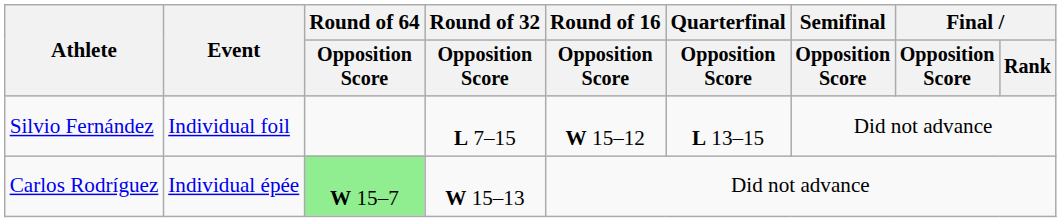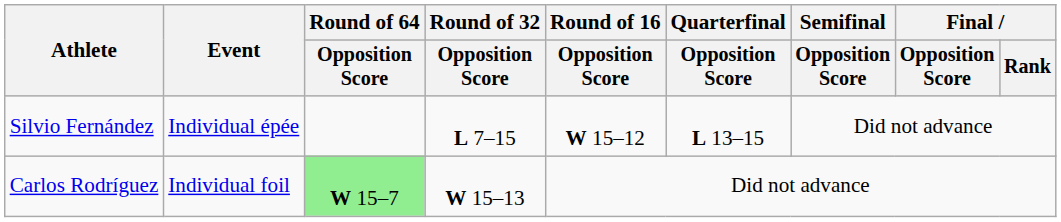 <table class="wikitable" style="font-size:90%">
 <tr>
 <th rowspan="2">Athlete</th>
 <th rowspan="2">Event</th>
 <th>Round of 64</th>
 <th>Round of 32</th>
 <th>Round of 16</th>
 <th>Quarterfinal</th>
 <th>Semifinal</th>
 <th colspan=2>Final / </th>
 </tr>
 <tr style="font-size:95%">
 <th>Opposition <br> Score</th>
 <th>Opposition <br> Score</th>
 <th>Opposition <br> Score</th>
 <th>Opposition <br> Score</th>
 <th>Opposition <br> Score</th>
 <th>Opposition <br> Score</th>
 <th>Rank</th>
 </tr>
 <tr align=center>
 <td align=left><a href='#'>Silvio Fernández</a></td>
-<td align=left><a href='#'>Individual foil</a></td>
+<td align=left><a href='#'>Individual épée</a></td>
 <td></td>
 <td><br><strong>L</strong> 7–15</td>
 <td><br><strong>W</strong> 15–12</td>
 <td><br><strong>L</strong> 13–15</td>
 <td colspan=3>Did not advance</td>
 </tr>
 <tr align=center>
 <td align=left><a href='#'>Carlos Rodríguez</a></td>
-<td align=left><a href='#'>Individual épée</a></td>
+<td align=left><a href='#'>Individual foil</a></td>
 <td style="background: lightgreen;"><br><strong>W</strong> 15–7</td>
 <td><br><strong>W</strong> 15–13</td>
 <td colspan=5>Did not advance</td>
 </tr>
 </table>
